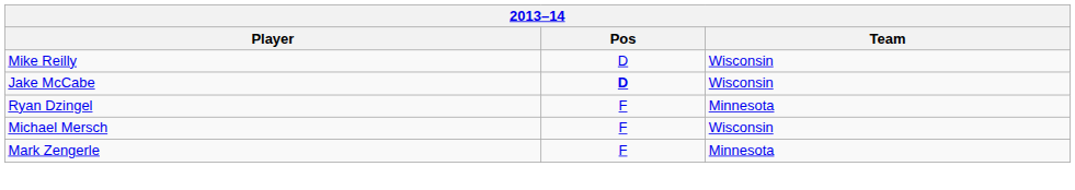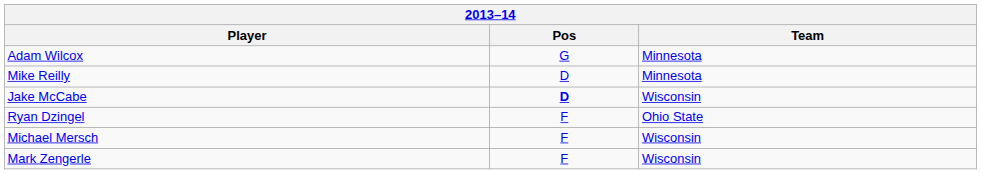 <table class="wikitable" width=95%>
 <tr>
 <th colspan=3><a href='#'>2013–14</a></th>
 </tr>
 <tr>
 <th>Player</th>
 <th>Pos</th>
 <th>Team</th>
 </tr>
 <tr>
+<td><a href='#'>Adam Wilcox</a></td>
+<td style="text-align:center;"><a href='#'>G</a></td>
+<td><a href='#'>Minnesota</a></td>
+</tr>
+<tr>
 <td><a href='#'>Mike Reilly</a></td>
 <td style="text-align:center;"><a href='#'>D</a></td>
-<td><a href='#'>Wisconsin</a></td>
+<td><a href='#'>Minnesota</a></td>
 </tr>
 <tr>
 <td><a href='#'>Jake McCabe</a></td>
 <td style="text-align:center;"><strong><a href='#'>D</a></strong></td>
 <td><a href='#'>Wisconsin</a></td>
 </tr>
 <tr>
 <td><a href='#'>Ryan Dzingel</a></td>
 <td style="text-align:center;"><a href='#'>F</a></td>
-<td><a href='#'>Minnesota</a></td>
+<td><a href='#'>Ohio State</a></td>
 </tr>
 <tr>
 <td><a href='#'>Michael Mersch</a></td>
 <td style="text-align:center;"><a href='#'>F</a></td>
 <td><a href='#'>Wisconsin</a></td>
 </tr>
 <tr>
 <td><a href='#'>Mark Zengerle</a></td>
 <td style="text-align:center;"><a href='#'>F</a></td>
-<td><a href='#'>Minnesota</a></td>
+<td><a href='#'>Wisconsin</a></td>
 </tr>
 </table>
